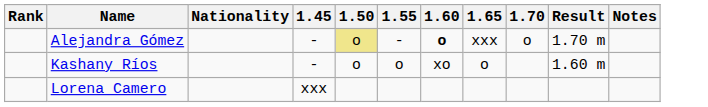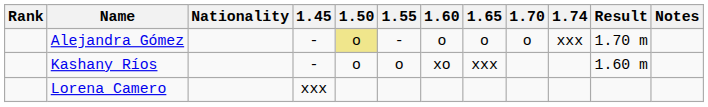 <table class="wikitable sortable" style="text-align:center">
 <tr>
 <th>Rank</th>
 <th>Name</th>
 <th>Nationality</th>
 <th>1.45</th>
 <th>1.50</th>
 <th>1.55</th>
 <th>1.60</th>
 <th>1.65</th>
 <th>1.70</th>
+<th>1.74</th>
 <th>Result</th>
 <th>Notes</th>
 </tr>
 <tr>
 <td></td>
 <td align=left><a href='#'>Alejandra Gómez</a></td>
 <td align=left></td>
 <td>-</td>
 <td style="background: khaki;">o</td>
 <td>-</td>
-<td><strong>o</strong></td>
+<td>o</td>
+<td>o</td>
+<td>o</td>
 <td>xxx</td>
-<td>o</td>
 <td>1.70 m</td>
 <td></td>
 </tr>
 <tr>
 <td></td>
 <td align=left><a href='#'>Kashany Ríos</a></td>
 <td align=left></td>
 <td>-</td>
 <td>o</td>
 <td>o</td>
 <td>xo</td>
-<td>o</td>
+<td>xxx</td>
+<td></td>
 <td></td>
 <td>1.60 m</td>
 <td></td>
 </tr>
 <tr>
 <td></td>
 <td align=left><a href='#'>Lorena Camero</a></td>
 <td align=left></td>
 <td>xxx</td>
 <td></td>
 <td></td>
 <td></td>
 <td></td>
 <td></td>
 <td></td>
 <td></td>
+<td></td>
 </tr>
 </table>
